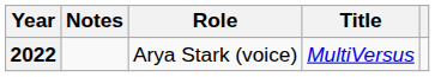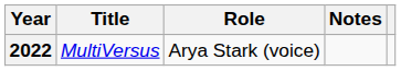 <table class="wikitable plainrowheaders sortable">
 <tr>
 <th scope="col">Year</th>
+<th scope="col">Title</th>
+<th scope="col">Role</th>
 <th scope="col" class="unsortable">Notes</th>
-<th scope="col">Role</th>
-<th scope="col">Title</th>
 <th scope="col" class="unsortable"></th>
 </tr>
 <tr>
 <th scope="row">2022</th>
+<td><em><a href='#'>MultiVersus</a></em></td>
+<td>Arya Stark (voice)</td>
 <td></td>
-<td>Arya Stark (voice)</td>
-<td><em><a href='#'>MultiVersus</a></em></td>
 <td></td>
 </tr>
 </table>
